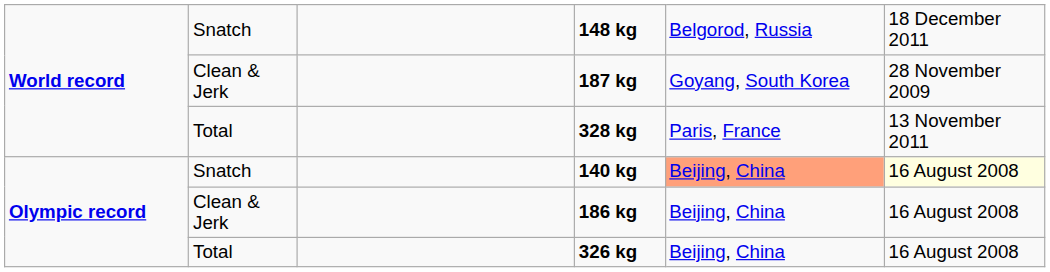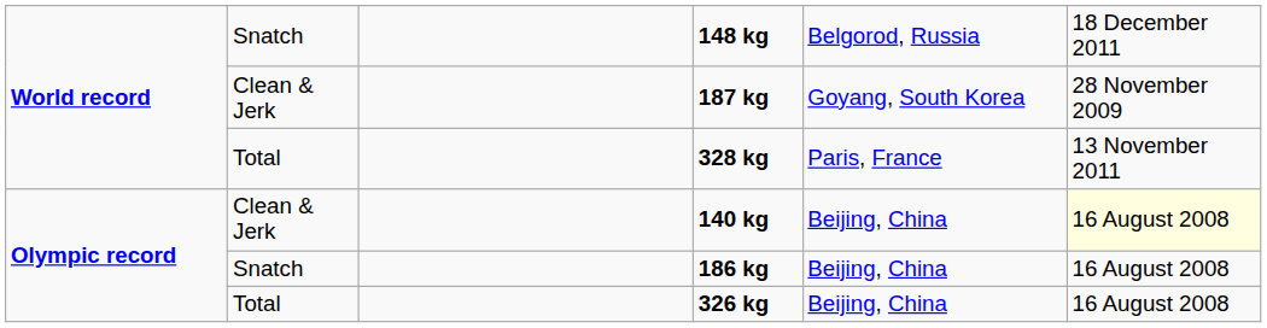 <table class="wikitable">
 <tr>
 <td width=150 rowspan=3><strong><a href='#'>World record</a></strong></td>
 <td width=85>Snatch</td>
 <td width=230></td>
 <td width=70><strong>148 kg</strong></td>
 <td width=180><a href='#'>Belgorod</a>, <a href='#'>Russia</a></td>
 <td width=130>18 December 2011</td>
 </tr>
 <tr>
 <td>Clean & Jerk</td>
 <td></td>
 <td><strong>187 kg</strong></td>
 <td><a href='#'>Goyang</a>, <a href='#'>South Korea</a></td>
 <td>28 November 2009</td>
 </tr>
 <tr>
 <td>Total</td>
 <td></td>
 <td><strong>328 kg</strong></td>
 <td><a href='#'>Paris</a>, <a href='#'>France</a></td>
 <td>13 November 2011</td>
 </tr>
 <tr>
 <td width=150 rowspan=3><strong><a href='#'>Olympic record</a></strong></td>
-<td>Snatch</td>
+<td>Clean & Jerk</td>
 <td></td>
 <td><strong>140 kg</strong></td>
-<td style="background: lightsalmon;"><a href='#'>Beijing</a>, <a href='#'>China</a></td>
+<td><a href='#'>Beijing</a>, <a href='#'>China</a></td>
 <td style="background: lightyellow;">16 August 2008</td>
 </tr>
 <tr>
-<td>Clean & Jerk</td>
+<td>Snatch</td>
 <td></td>
 <td><strong>186 kg</strong></td>
 <td><a href='#'>Beijing</a>, <a href='#'>China</a></td>
 <td>16 August 2008</td>
 </tr>
 <tr>
 <td>Total</td>
 <td></td>
 <td><strong>326 kg</strong></td>
 <td><a href='#'>Beijing</a>, <a href='#'>China</a></td>
 <td>16 August 2008</td>
 </tr>
 </table>
